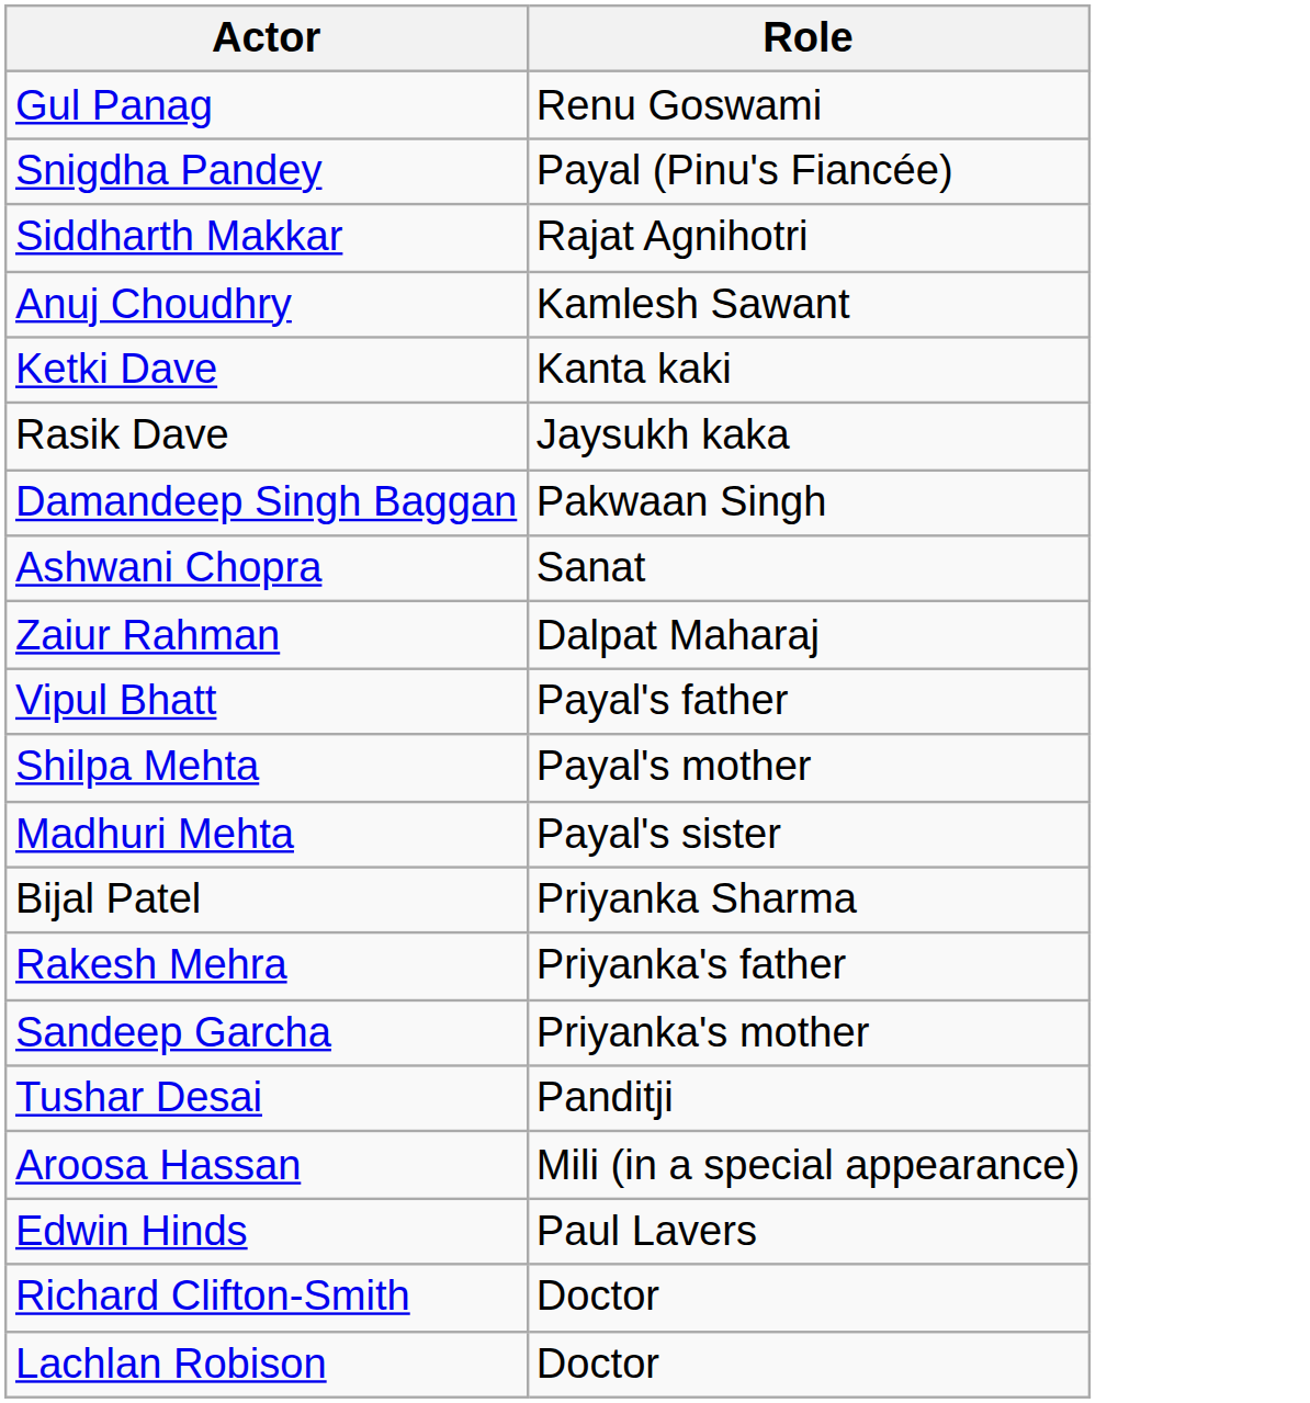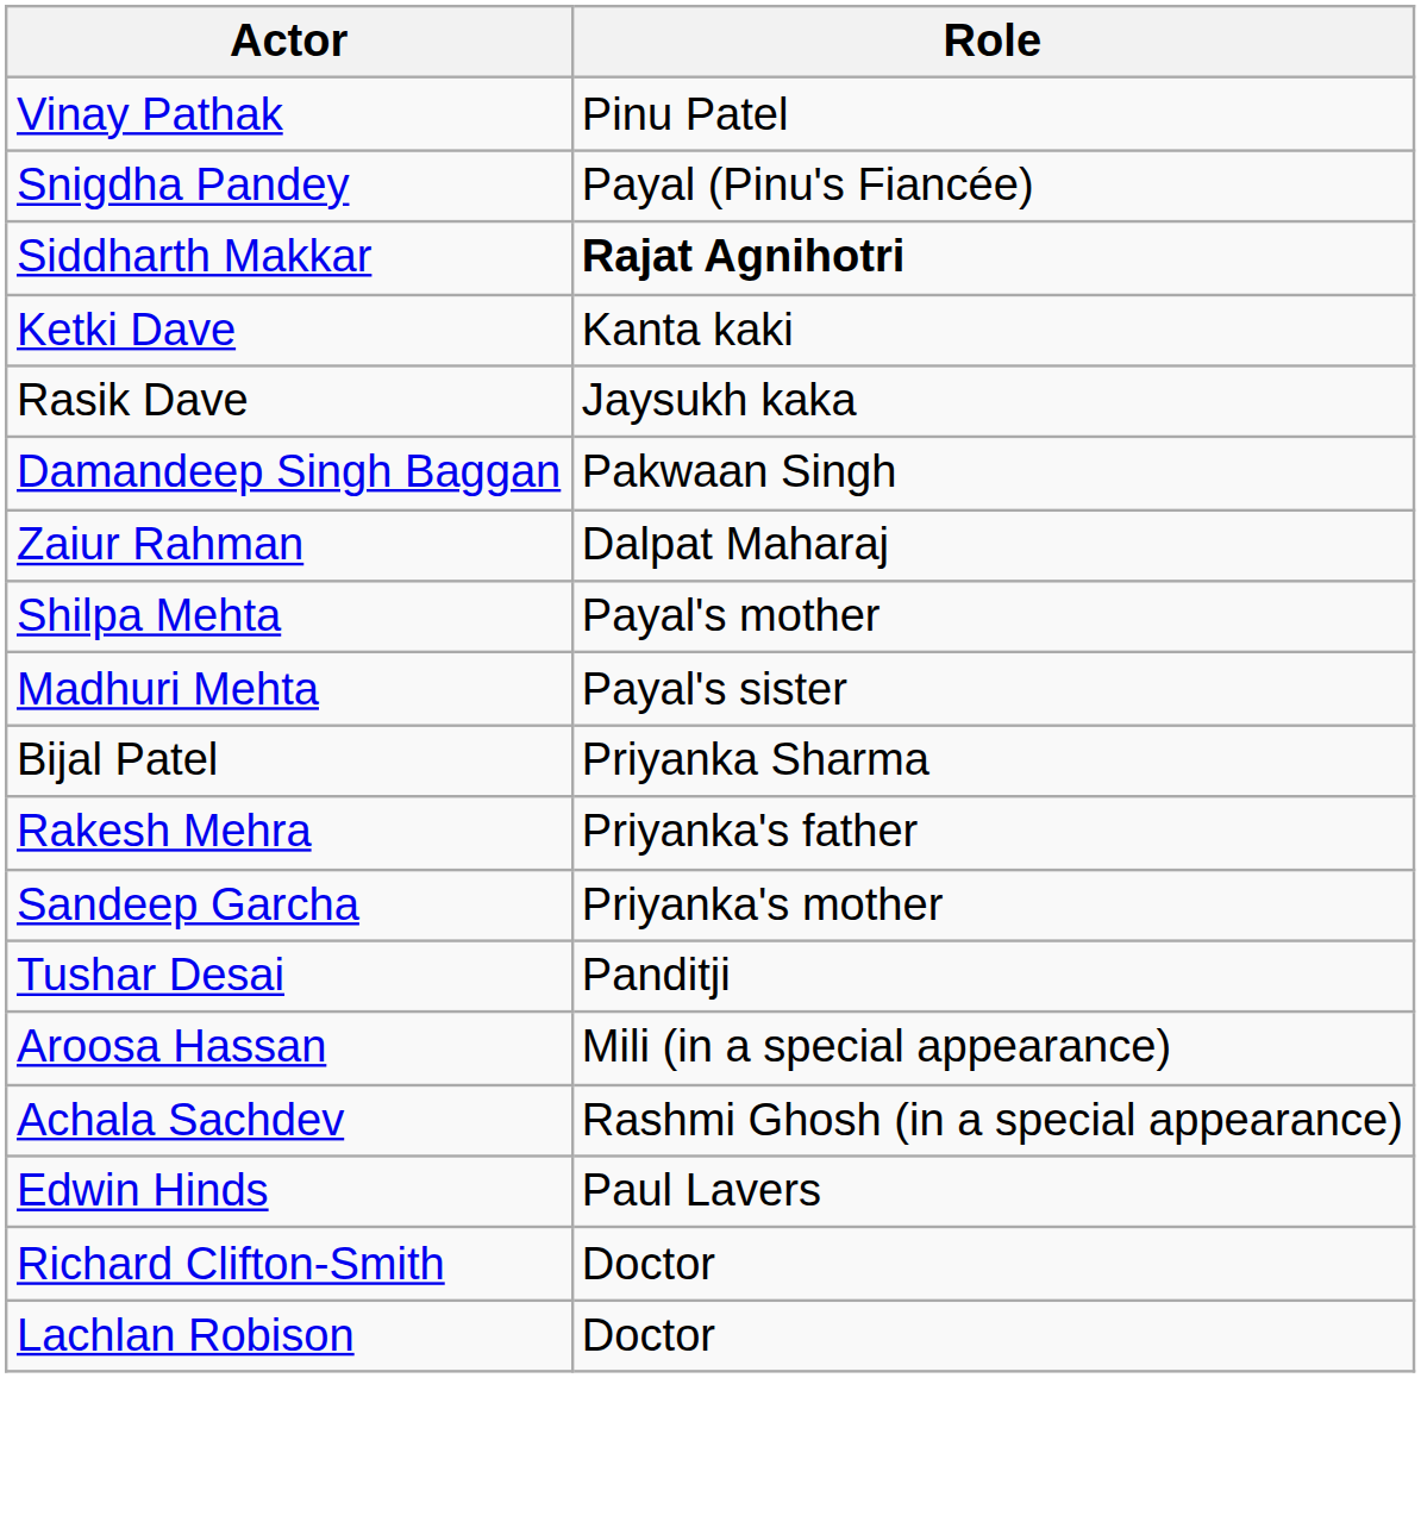 <table class="wikitable">
 <tr>
 <th>Actor</th>
 <th>Role</th>
 </tr>
 <tr>
-<td><a href='#'>Gul Panag</a></td>
-<td>Renu Goswami</td>
+<td><a href='#'>Vinay Pathak</a></td>
+<td>Pinu Patel</td>
 </tr>
 <tr>
 <td><a href='#'>Snigdha Pandey</a></td>
 <td>Payal (Pinu's Fiancée)</td>
 </tr>
 <tr>
 <td><a href='#'>Siddharth Makkar</a></td>
-<td>Rajat Agnihotri</td>
-</tr>
-<tr>
-<td><a href='#'>Anuj Choudhry</a></td>
-<td>Kamlesh Sawant</td>
+<td><strong>Rajat Agnihotri</strong></td>
 </tr>
 <tr>
 <td><a href='#'>Ketki Dave</a></td>
 <td>Kanta kaki</td>
 </tr>
 <tr>
 <td>Rasik Dave</td>
 <td>Jaysukh kaka</td>
 </tr>
 <tr>
 <td><a href='#'>Damandeep Singh Baggan</a></td>
 <td>Pakwaan Singh</td>
 </tr>
 <tr>
-<td><a href='#'>Ashwani Chopra</a></td>
-<td>Sanat</td>
-</tr>
-<tr>
 <td><a href='#'>Zaiur Rahman</a></td>
 <td>Dalpat Maharaj</td>
-</tr>
-<tr>
-<td><a href='#'>Vipul Bhatt</a></td>
-<td>Payal's father</td>
 </tr>
 <tr>
 <td><a href='#'>Shilpa Mehta</a></td>
 <td>Payal's mother</td>
 </tr>
 <tr>
 <td><a href='#'>Madhuri Mehta</a></td>
 <td>Payal's sister</td>
 </tr>
 <tr>
 <td>Bijal Patel</td>
 <td>Priyanka Sharma</td>
 </tr>
 <tr>
 <td><a href='#'>Rakesh Mehra</a></td>
 <td>Priyanka's father</td>
 </tr>
 <tr>
 <td><a href='#'>Sandeep Garcha</a></td>
 <td>Priyanka's mother</td>
 </tr>
 <tr>
 <td><a href='#'>Tushar Desai</a></td>
 <td>Panditji</td>
 </tr>
 <tr>
 <td><a href='#'>Aroosa Hassan</a></td>
 <td>Mili (in a special appearance)</td>
 </tr>
 <tr>
+<td><a href='#'>Achala Sachdev</a></td>
+<td>Rashmi Ghosh (in a special appearance)</td>
+</tr>
+<tr>
 <td><a href='#'>Edwin Hinds</a></td>
 <td>Paul Lavers</td>
 </tr>
 <tr>
 <td><a href='#'>Richard Clifton-Smith</a></td>
 <td>Doctor</td>
 </tr>
 <tr>
 <td><a href='#'>Lachlan Robison</a></td>
 <td>Doctor</td>
 </tr>
 </table>
